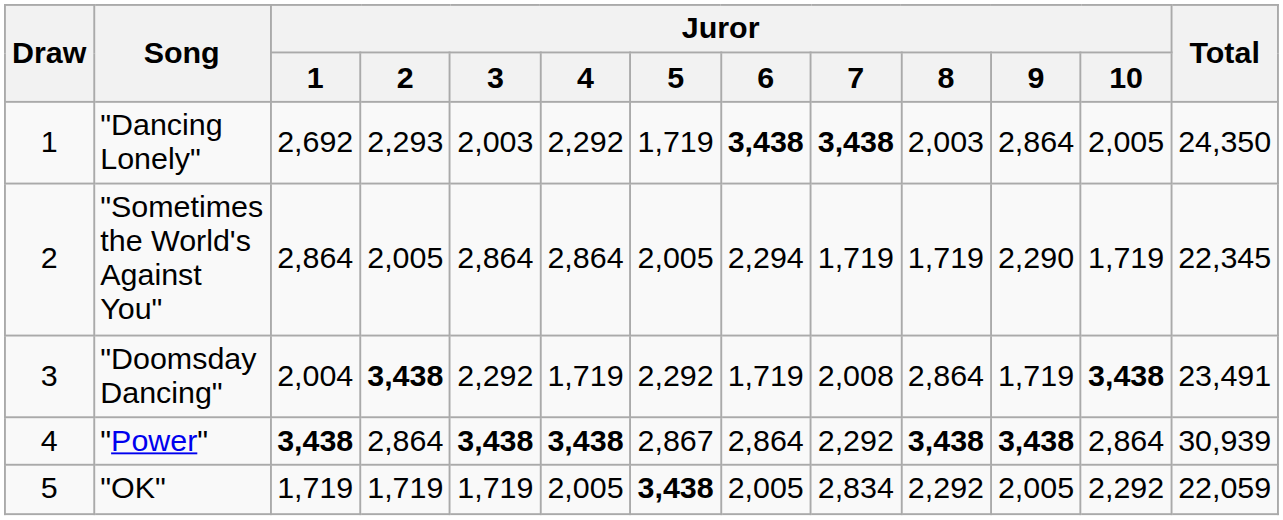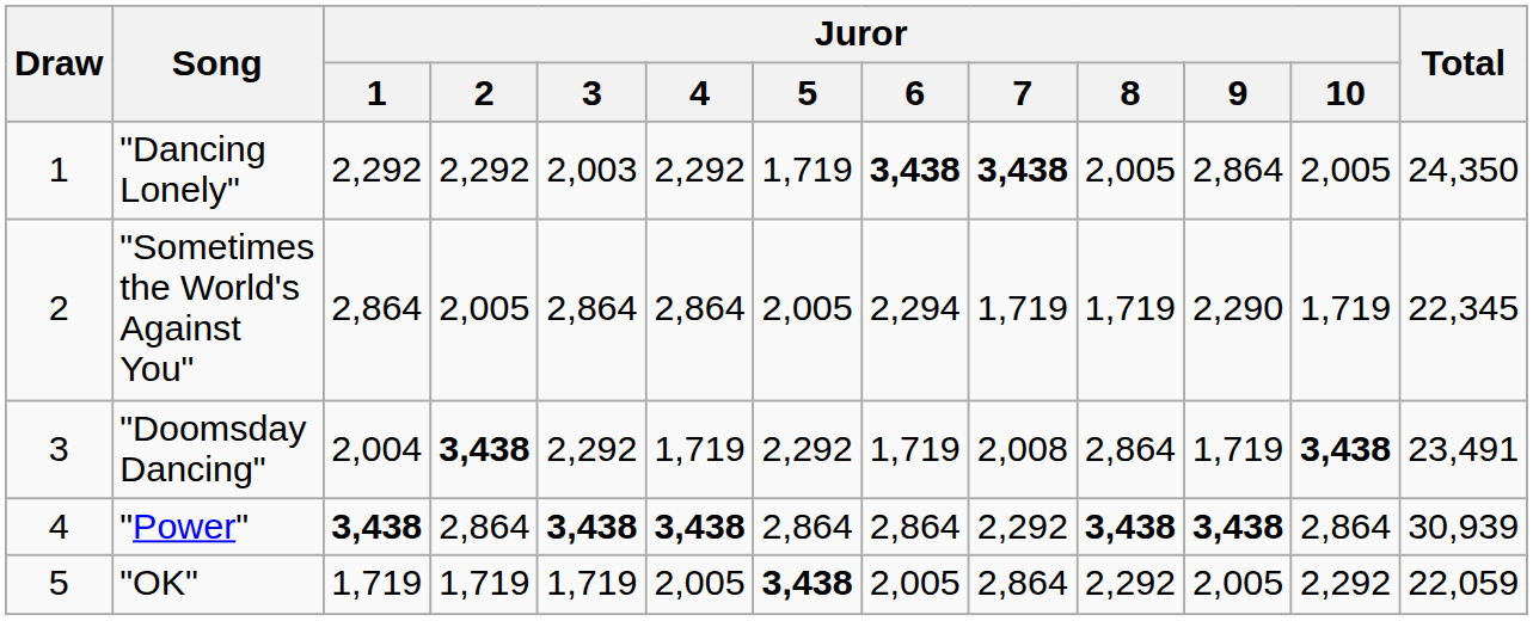 <table class="wikitable collapsible" style="margin: 1em auto 1em auto; text-align:center">
 <tr>
 <th rowspan="2">Draw</th>
 <th rowspan="2">Song</th>
 <th colspan="10">Juror</th>
 <th rowspan="2">Total</th>
 </tr>
 <tr>
 <th>1</th>
 <th>2</th>
 <th>3</th>
 <th>4</th>
 <th>5</th>
 <th>6</th>
 <th>7</th>
 <th>8</th>
 <th>9</th>
 <th>10</th>
 </tr>
 <tr>
 <td>1</td>
 <td align="left">"Dancing Lonely"</td>
-<td>2,692</td>
-<td>2,293</td>
+<td>2,292</td>
+<td>2,292</td>
 <td>2,003</td>
 <td>2,292</td>
 <td>1,719</td>
 <td><strong>3,438</strong></td>
 <td><strong>3,438</strong></td>
-<td>2,003</td>
+<td>2,005</td>
 <td>2,864</td>
 <td>2,005</td>
 <td>24,350</td>
 </tr>
 <tr>
 <td>2</td>
 <td align="left">"Sometimes the World's Against You"</td>
 <td>2,864</td>
 <td>2,005</td>
 <td>2,864</td>
 <td>2,864</td>
 <td>2,005</td>
 <td>2,294</td>
 <td>1,719</td>
 <td>1,719</td>
 <td>2,290</td>
 <td>1,719</td>
 <td>22,345</td>
 </tr>
 <tr>
 <td>3</td>
 <td align="left">"Doomsday Dancing"</td>
 <td>2,004</td>
 <td><strong>3,438</strong></td>
 <td>2,292</td>
 <td>1,719</td>
 <td>2,292</td>
 <td>1,719</td>
 <td>2,008</td>
 <td>2,864</td>
 <td>1,719</td>
 <td><strong>3,438</strong></td>
 <td>23,491</td>
 </tr>
 <tr>
 <td>4</td>
 <td align="left">"<a href='#'>Power</a>"</td>
 <td><strong>3,438</strong></td>
 <td>2,864</td>
 <td><strong>3,438</strong></td>
 <td><strong>3,438</strong></td>
-<td>2,867</td>
+<td>2,864</td>
 <td>2,864</td>
 <td>2,292</td>
 <td><strong>3,438</strong></td>
 <td><strong>3,438</strong></td>
 <td>2,864</td>
 <td>30,939</td>
 </tr>
 <tr>
 <td>5</td>
 <td align="left">"OK"</td>
 <td>1,719</td>
 <td>1,719</td>
 <td>1,719</td>
 <td>2,005</td>
 <td><strong>3,438</strong></td>
 <td>2,005</td>
-<td>2,834</td>
+<td>2,864</td>
 <td>2,292</td>
 <td>2,005</td>
 <td>2,292</td>
 <td>22,059</td>
 </tr>
 </table>
